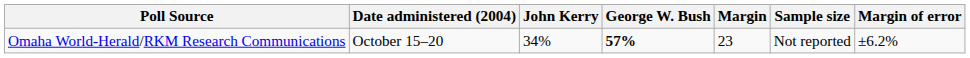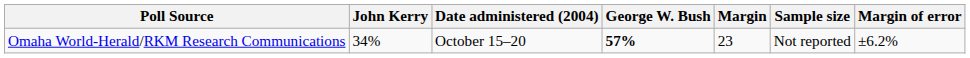 <table class="wikitable">
 <tr>
 <th>Poll Source</th>
+<th>John Kerry</th>
 <th>Date administered (2004)</th>
-<th>John Kerry</th>
 <th>George W. Bush</th>
 <th>Margin</th>
 <th>Sample size</th>
 <th>Margin of error</th>
 </tr>
 <tr>
 <td><a href='#'>Omaha World-Herald</a>/<a href='#'>RKM Research Communications</a></td>
+<td>34%</td>
 <td>October 15–20</td>
-<td>34%</td>
 <td><strong>57%</strong></td>
 <td>23</td>
 <td>Not reported</td>
 <td>±6.2%</td>
 </tr>
 </table>
